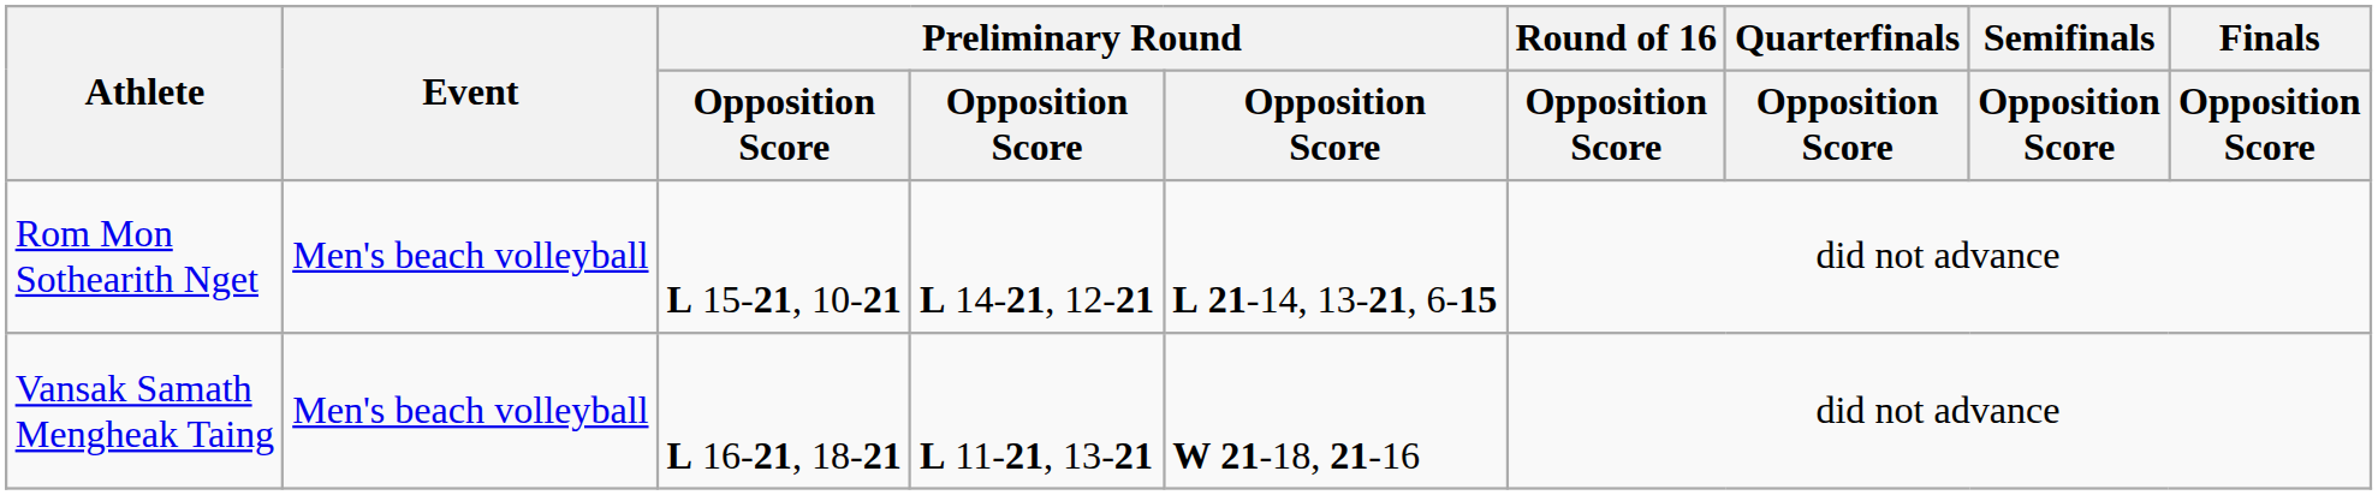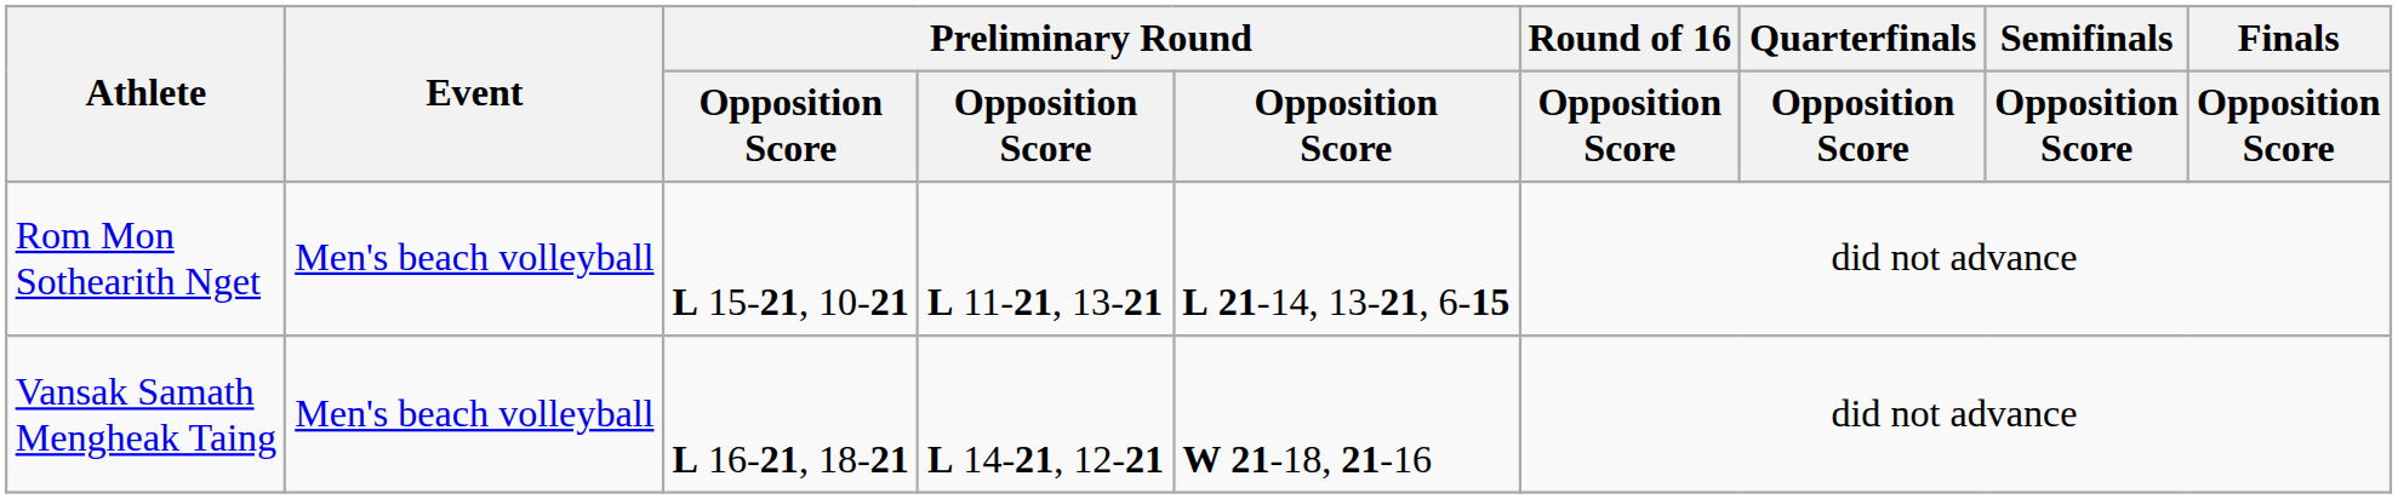 <table class="wikitable" border="1" style="font-size:90%">
 <tr>
 <th rowspan=2>Athlete</th>
 <th rowspan=2>Event</th>
 <th colspan=3>Preliminary Round</th>
 <th>Round of 16</th>
 <th>Quarterfinals</th>
 <th>Semifinals</th>
 <th>Finals</th>
 </tr>
 <tr>
 <th>Opposition<br>Score</th>
 <th>Opposition<br>Score</th>
 <th>Opposition<br>Score</th>
 <th>Opposition<br>Score</th>
 <th>Opposition<br>Score</th>
 <th>Opposition<br>Score</th>
 <th>Opposition<br>Score</th>
 </tr>
 <tr>
 <td><a href='#'>Rom Mon</a> <br> <a href='#'>Sothearith Nget</a></td>
 <td><a href='#'>Men's beach volleyball</a></td>
 <td><br><br><strong>L</strong> 15-<strong>21</strong>, 10-<strong>21</strong></td>
-<td><br><br><strong>L</strong> 14-<strong>21</strong>, 12-<strong>21</strong></td>
+<td><br><br><strong>L</strong> 11-<strong>21</strong>, 13-<strong>21</strong></td>
 <td><br><br><strong>L</strong> <strong>21</strong>-14, 13-<strong>21</strong>, 6-<strong>15</strong></td>
 <td align=center colspan="7">did not advance</td>
 </tr>
 <tr>
 <td><a href='#'>Vansak Samath</a> <br> <a href='#'>Mengheak Taing</a></td>
 <td><a href='#'>Men's beach volleyball</a></td>
 <td><br><br><strong>L</strong> 16-<strong>21</strong>, 18-<strong>21</strong></td>
-<td><br><br><strong>L</strong> 11-<strong>21</strong>, 13-<strong>21</strong></td>
+<td><br><br><strong>L</strong> 14-<strong>21</strong>, 12-<strong>21</strong></td>
 <td><br><br><strong>W</strong> <strong>21</strong>-18, <strong>21</strong>-16</td>
 <td align=center colspan="7">did not advance</td>
 </tr>
 </table>
